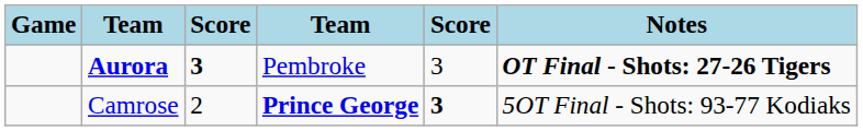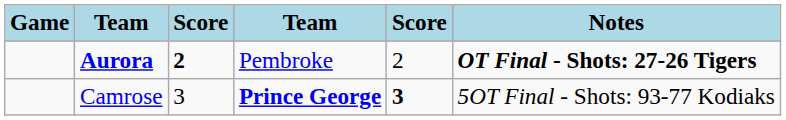 <table class="wikitable">
 <tr>
 <th style="background:lightblue;">Game</th>
 <th style="background:lightblue;">Team</th>
 <th style="background:lightblue;">Score</th>
 <th style="background:lightblue;">Team</th>
 <th style="background:lightblue;">Score</th>
 <th style="background:lightblue;">Notes</th>
 </tr>
 <tr bgcolor=>
 <td></td>
 <td><strong><a href='#'>Aurora</a></strong></td>
-<td><strong>3</strong></td>
+<td><strong>2</strong></td>
 <td><a href='#'>Pembroke</a></td>
-<td>3</td>
+<td>2</td>
 <td><strong><em>OT Final</em> - Shots: 27-26 Tigers</strong></td>
 </tr>
 <tr bgcolor=>
 <td></td>
 <td><a href='#'>Camrose</a></td>
-<td>2</td>
+<td>3</td>
 <td><strong><a href='#'>Prince George</a></strong></td>
 <td><strong>3</strong></td>
 <td><em>5OT Final</em> - Shots: 93-77 Kodiaks</td>
 </tr>
 </table>
